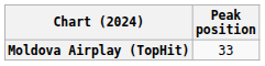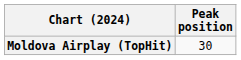 <table class="wikitable plainrowheaders" style="text-align:center">
 <tr>
 <th scope="col">Chart (2024)</th>
 <th scope="col">Peak<br>position</th>
 </tr>
 <tr>
 <th scope="row">Moldova Airplay (TopHit)</th>
-<td>33</td>
+<td>30</td>
 </tr>
 </table>
